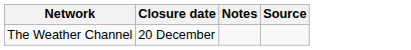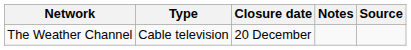 <table class="wikitable sortable">
 <tr>
 <th>Network</th>
+<th>Type</th>
 <th>Closure date</th>
 <th>Notes</th>
 <th>Source</th>
 </tr>
 <tr>
 <td>The Weather Channel</td>
+<td>Cable television</td>
 <td>20 December</td>
 <td></td>
 <td></td>
 </tr>
 </table>
